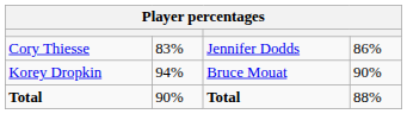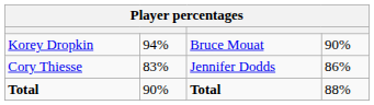 <table class="wikitable">
 <tr>
 <th colspan=4 width=400>Player percentages</th>
 </tr>
 <tr>
 <th colspan=2 width=200 style="white-space:nowrap;"></th>
 <th colspan=2 width=200 style="white-space:nowrap;"></th>
 </tr>
 <tr>
+<td><a href='#'>Korey Dropkin</a></td>
+<td>94%</td>
+<td><a href='#'>Bruce Mouat</a></td>
+<td>90%</td>
+</tr>
+<tr>
 <td><a href='#'>Cory Thiesse</a></td>
 <td>83%</td>
 <td><a href='#'>Jennifer Dodds</a></td>
 <td>86%</td>
-</tr>
-<tr>
-<td><a href='#'>Korey Dropkin</a></td>
-<td>94%</td>
-<td><a href='#'>Bruce Mouat</a></td>
-<td>90%</td>
 </tr>
 <tr>
 <td><strong>Total</strong></td>
 <td>90%</td>
 <td><strong>Total</strong></td>
 <td>88%</td>
 </tr>
 </table>
